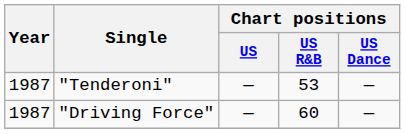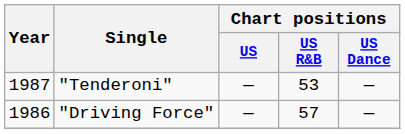 <table class="wikitable" style="text-align:center;">
 <tr>
 <th rowspan="2">Year</th>
 <th rowspan="2">Single</th>
 <th colspan="3">Chart positions</th>
 </tr>
 <tr style="font-size:smaller;">
 <th width="40"><a href='#'>US</a></th>
 <th width="40"><a href='#'>US<br>R&B</a></th>
 <th width="40"><a href='#'>US<br>Dance</a></th>
 </tr>
 <tr>
 <td rowspan="1">1987</td>
 <td align="left">"Tenderoni"</td>
 <td>—</td>
 <td>53</td>
 <td>—</td>
 </tr>
 <tr>
-<td rowspan="1">1987</td>
+<td rowspan="1">1986</td>
 <td align="left">"Driving Force"</td>
 <td>—</td>
-<td>60</td>
+<td>57</td>
 <td>—</td>
 </tr>
 <tr>
 </tr>
 </table>
